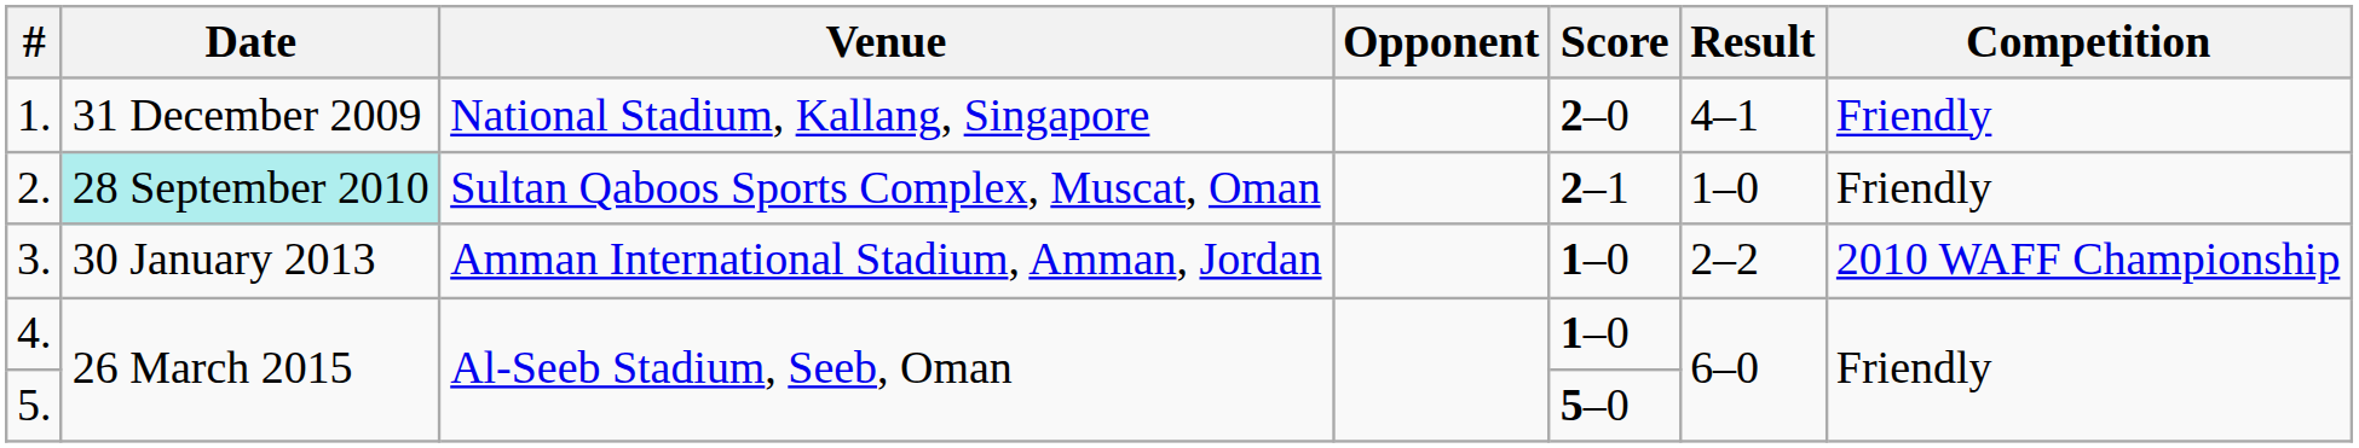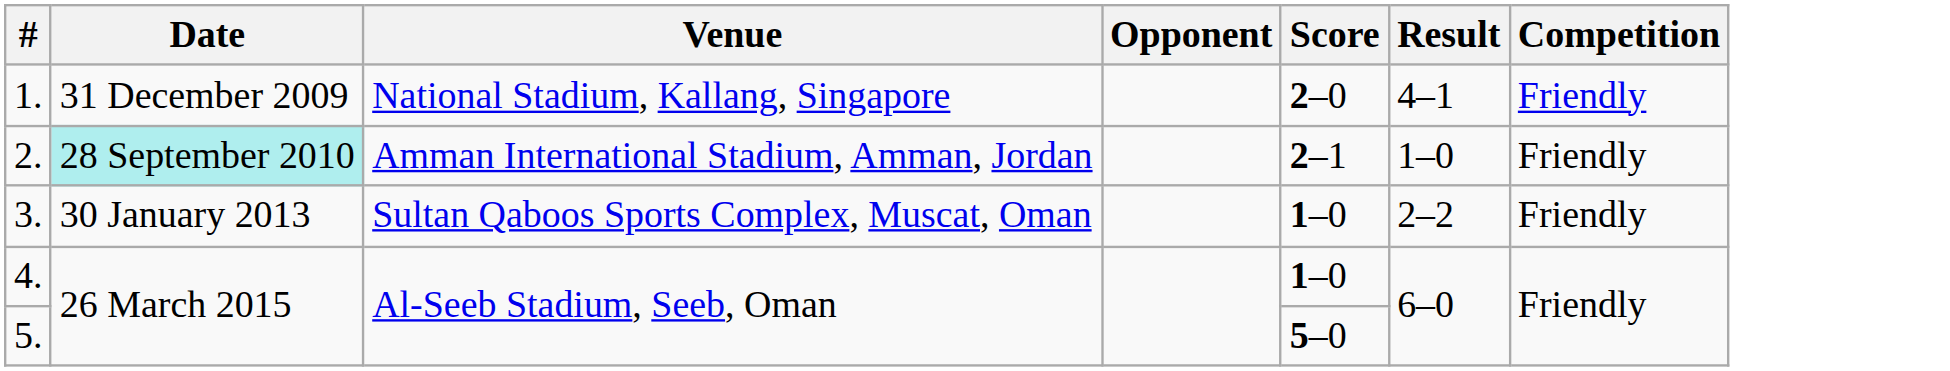 <table class="wikitable">
 <tr>
 <th>#</th>
 <th>Date</th>
 <th>Venue</th>
 <th>Opponent</th>
 <th>Score</th>
 <th>Result</th>
 <th>Competition</th>
 </tr>
 <tr>
 <td>1.</td>
 <td>31 December 2009</td>
 <td><a href='#'>National Stadium</a>, <a href='#'>Kallang</a>, <a href='#'>Singapore</a></td>
 <td></td>
 <td><strong>2</strong>–0</td>
 <td>4–1</td>
 <td><a href='#'>Friendly</a></td>
 </tr>
 <tr>
 <td>2.</td>
 <td style="background: paleturquoise;">28 September 2010</td>
-<td><a href='#'>Sultan Qaboos Sports Complex</a>, <a href='#'>Muscat</a>, <a href='#'>Oman</a></td>
+<td><a href='#'>Amman International Stadium</a>, <a href='#'>Amman</a>, <a href='#'>Jordan</a></td>
 <td></td>
 <td><strong>2</strong>–1</td>
 <td>1–0</td>
 <td>Friendly</td>
 </tr>
 <tr>
 <td>3.</td>
 <td>30 January 2013</td>
-<td><a href='#'>Amman International Stadium</a>, <a href='#'>Amman</a>, <a href='#'>Jordan</a></td>
+<td><a href='#'>Sultan Qaboos Sports Complex</a>, <a href='#'>Muscat</a>, <a href='#'>Oman</a></td>
 <td></td>
 <td><strong>1</strong>–0</td>
 <td>2–2</td>
-<td><a href='#'>2010 WAFF Championship</a></td>
+<td>Friendly</td>
 </tr>
 <tr>
 <td>4.</td>
 <td rowspan="2">26 March 2015</td>
 <td rowspan="2"><a href='#'>Al-Seeb Stadium</a>, <a href='#'>Seeb</a>, Oman</td>
 <td rowspan="2"></td>
 <td><strong>1</strong>–0</td>
 <td rowspan="2">6–0</td>
 <td rowspan="2">Friendly</td>
 </tr>
 <tr>
 <td>5.</td>
 <td><strong>5</strong>–0</td>
 </tr>
 </table>
